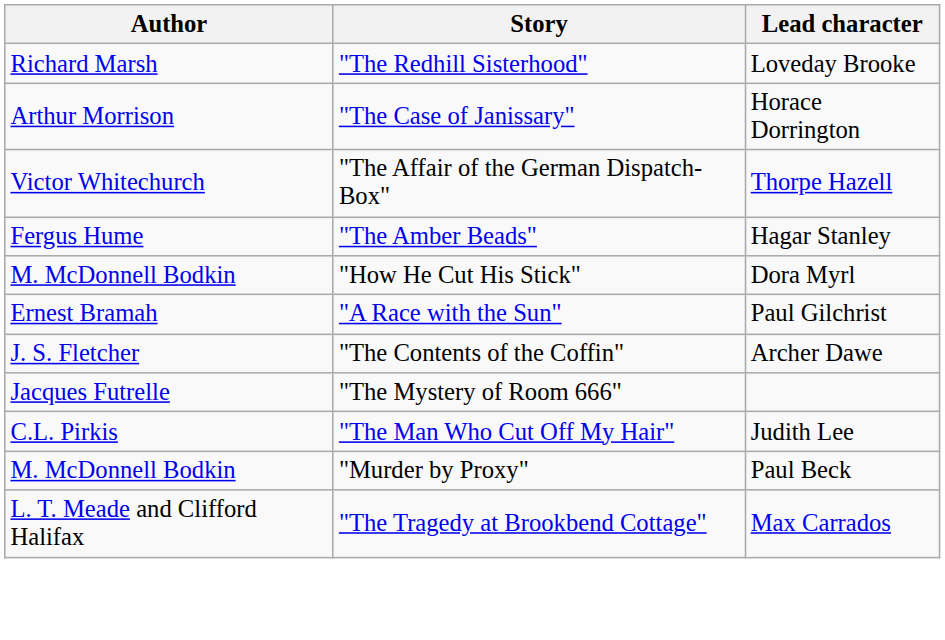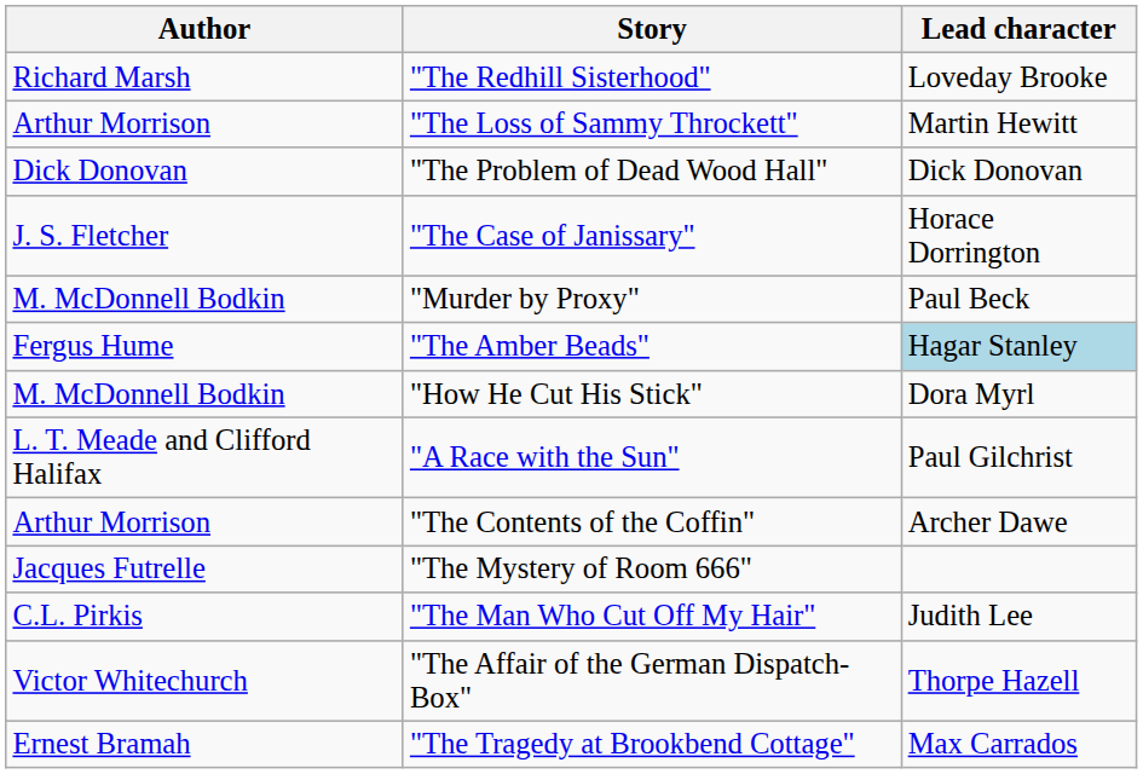 <table class="wikitable">
 <tr>
 <th>Author</th>
 <th>Story</th>
 <th>Lead character</th>
 </tr>
 <tr>
 <td><a href='#'>Richard Marsh</a></td>
 <td><a href='#'>"The Redhill Sisterhood"</a></td>
 <td>Loveday Brooke</td>
 </tr>
 <tr>
 <td><a href='#'>Arthur Morrison</a></td>
+<td><a href='#'>"The Loss of Sammy Throckett"</a></td>
+<td>Martin Hewitt</td>
+</tr>
+<tr>
+<td><a href='#'>Dick Donovan</a></td>
+<td>"The Problem of Dead Wood Hall"</td>
+<td>Dick Donovan</td>
+</tr>
+<tr>
+<td><a href='#'>J. S. Fletcher</a></td>
 <td><a href='#'>"The Case of Janissary"</a></td>
 <td>Horace Dorrington</td>
 </tr>
 <tr>
-<td><a href='#'>Victor Whitechurch</a></td>
-<td>"The Affair of the German Dispatch-Box"</td>
-<td><a href='#'>Thorpe Hazell</a></td>
+<td><a href='#'>M. McDonnell Bodkin</a></td>
+<td>"Murder by Proxy"</td>
+<td>Paul Beck</td>
 </tr>
 <tr>
 <td><a href='#'>Fergus Hume</a></td>
 <td><a href='#'>"The Amber Beads"</a></td>
-<td>Hagar Stanley</td>
+<td style="background: lightblue;">Hagar Stanley</td>
 </tr>
 <tr>
 <td><a href='#'>M. McDonnell Bodkin</a></td>
 <td>"How He Cut His Stick"</td>
 <td>Dora Myrl</td>
 </tr>
 <tr>
-<td><a href='#'>Ernest Bramah</a></td>
+<td><a href='#'>L. T. Meade</a> and Clifford Halifax</td>
 <td><a href='#'>"A Race with the Sun"</a></td>
 <td>Paul Gilchrist</td>
 </tr>
 <tr>
-<td><a href='#'>J. S. Fletcher</a></td>
+<td><a href='#'>Arthur Morrison</a></td>
 <td>"The Contents of the Coffin"</td>
 <td>Archer Dawe</td>
 </tr>
 <tr>
 <td><a href='#'>Jacques Futrelle</a></td>
 <td>"The Mystery of Room 666"</td>
 <td></td>
 </tr>
 <tr>
 <td><a href='#'>C.L. Pirkis</a></td>
 <td><a href='#'>"The Man Who Cut Off My Hair"</a></td>
 <td>Judith Lee</td>
 </tr>
 <tr>
-<td><a href='#'>M. McDonnell Bodkin</a></td>
-<td>"Murder by Proxy"</td>
-<td>Paul Beck</td>
+<td><a href='#'>Victor Whitechurch</a></td>
+<td>"The Affair of the German Dispatch-Box"</td>
+<td><a href='#'>Thorpe Hazell</a></td>
 </tr>
 <tr>
-<td><a href='#'>L. T. Meade</a> and Clifford Halifax</td>
+<td><a href='#'>Ernest Bramah</a></td>
 <td><a href='#'>"The Tragedy at Brookbend Cottage"</a></td>
 <td><a href='#'>Max Carrados</a></td>
 </tr>
 </table>
